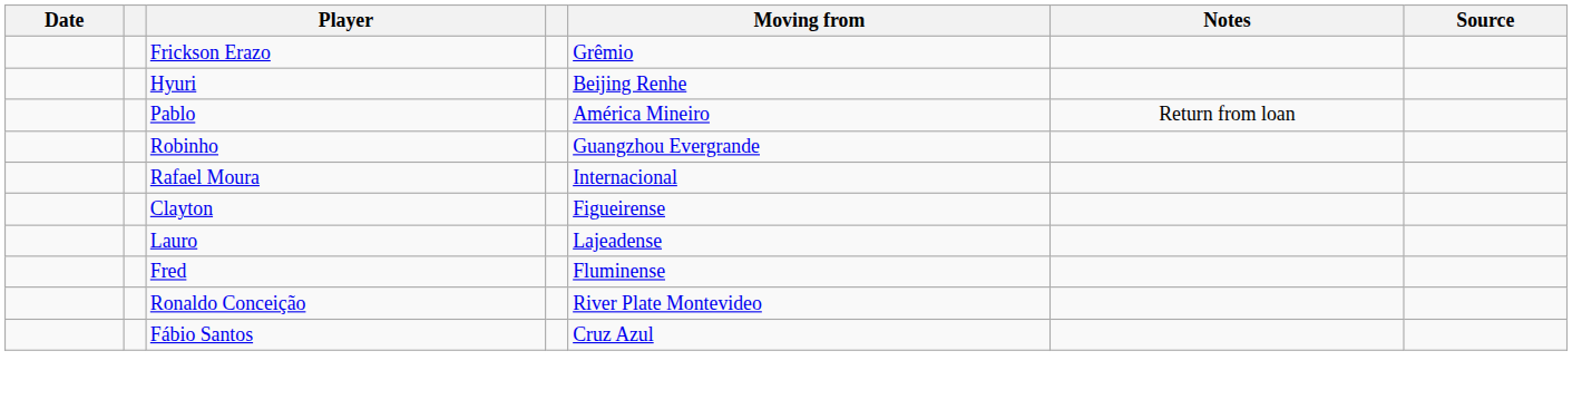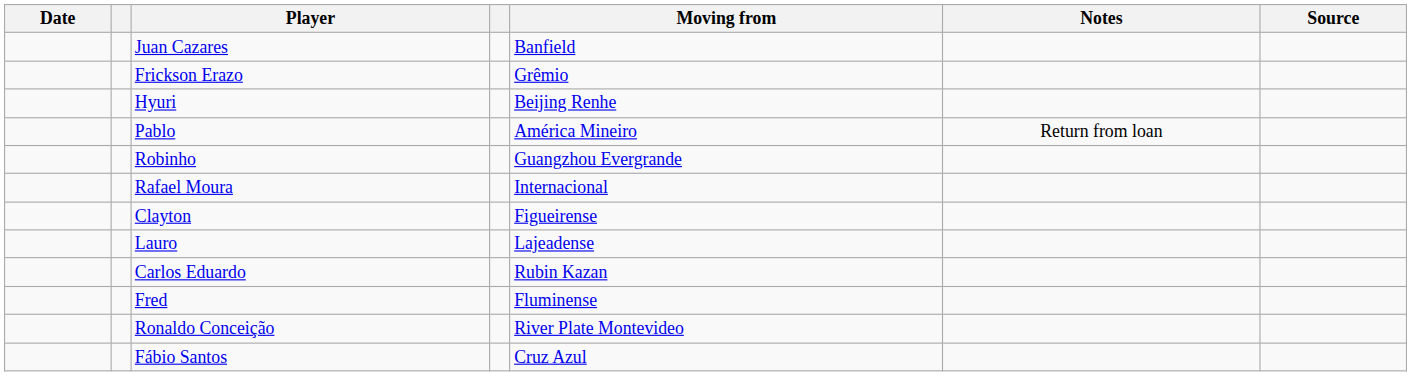 <table class="wikitable sortable" width="100%">
 <tr>
 <th>Date</th>
 <th></th>
 <th>Player</th>
 <th></th>
 <th>Moving from</th>
 <th class="unsortable">Notes</th>
 <th>Source</th>
+</tr>
+<tr>
+<td></td>
+<td align=center></td>
+<td> <a href='#'>Juan Cazares</a></td>
+<td align=center></td>
+<td> <a href='#'>Banfield</a></td>
+<td align=center></td>
+<td></td>
 </tr>
 <tr>
 <td></td>
 <td align=center></td>
 <td> <a href='#'>Frickson Erazo</a></td>
 <td align=center></td>
 <td> <a href='#'>Grêmio</a></td>
 <td align=center></td>
 <td></td>
 </tr>
 <tr>
 <td></td>
 <td align=center></td>
 <td> <a href='#'>Hyuri</a></td>
 <td align=center></td>
 <td> <a href='#'>Beijing Renhe</a></td>
 <td align=center></td>
 <td></td>
 </tr>
 <tr>
 <td></td>
 <td align=center></td>
 <td> <a href='#'>Pablo</a></td>
 <td align=center></td>
 <td> <a href='#'>América Mineiro</a></td>
 <td align=center>Return from loan</td>
 <td></td>
 </tr>
 <tr>
 <td></td>
 <td align=center></td>
 <td> <a href='#'>Robinho</a></td>
 <td align=center></td>
 <td> <a href='#'>Guangzhou Evergrande</a></td>
 <td align=center></td>
 <td></td>
 </tr>
 <tr>
 <td></td>
 <td align=center></td>
 <td> <a href='#'>Rafael Moura</a></td>
 <td align=center></td>
 <td> <a href='#'>Internacional</a></td>
 <td align=center></td>
 <td></td>
 </tr>
 <tr>
 <td></td>
 <td align=center></td>
 <td> <a href='#'>Clayton</a></td>
 <td align=center></td>
 <td> <a href='#'>Figueirense</a></td>
 <td align=center></td>
 <td></td>
 </tr>
 <tr>
 <td></td>
 <td align=center></td>
 <td> <a href='#'>Lauro</a></td>
 <td align=center></td>
 <td> <a href='#'>Lajeadense</a></td>
 <td align=center></td>
 <td></td>
 </tr>
 <tr>
 <td></td>
 <td align=center></td>
+<td> <a href='#'>Carlos Eduardo</a></td>
+<td align=center></td>
+<td> <a href='#'>Rubin Kazan</a></td>
+<td align=center></td>
+<td></td>
+</tr>
+<tr>
+<td></td>
+<td align=center></td>
 <td> <a href='#'>Fred</a></td>
 <td align=center></td>
 <td> <a href='#'>Fluminense</a></td>
 <td align=center></td>
 <td></td>
 </tr>
 <tr>
 <td></td>
 <td align=center></td>
 <td> <a href='#'>Ronaldo Conceição</a></td>
 <td align=center></td>
 <td> <a href='#'>River Plate Montevideo</a></td>
 <td align=center></td>
 <td></td>
 </tr>
 <tr>
 <td></td>
 <td align=center></td>
 <td> <a href='#'>Fábio Santos</a></td>
 <td align=center></td>
 <td> <a href='#'>Cruz Azul</a></td>
 <td align=center></td>
 <td></td>
 </tr>
 </table>
